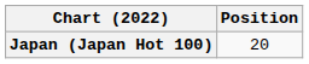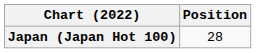 <table class="wikitable plainrowheaders" style="text-align:center">
 <tr>
 <th scope="col">Chart (2022)</th>
 <th scope="col">Position</th>
 </tr>
 <tr>
 <th scope="row">Japan (Japan Hot 100)</th>
-<td>20</td>
+<td>28</td>
 </tr>
 </table>
